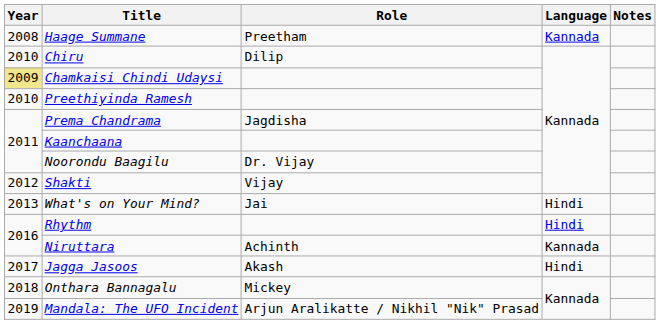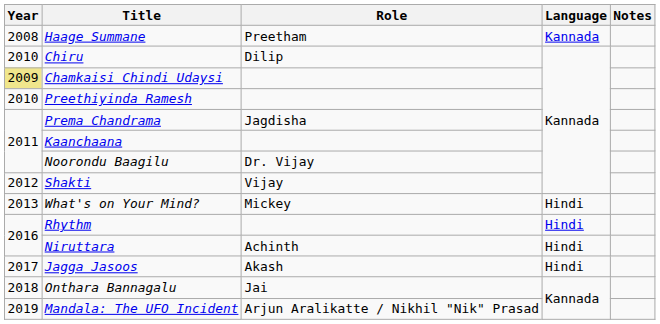 <table class="wikitable">
 <tr>
 <th>Year</th>
 <th>Title</th>
 <th>Role</th>
 <th>Language</th>
 <th>Notes</th>
 </tr>
 <tr>
 <td>2008</td>
 <td><em><a href='#'>Haage Summane</a></em></td>
 <td>Preetham</td>
 <td><a href='#'>Kannada</a></td>
 <td></td>
 </tr>
 <tr>
 <td>2010</td>
 <td><em><a href='#'>Chiru</a></em></td>
 <td>Dilip</td>
 <td rowspan="7">Kannada</td>
 <td></td>
 </tr>
 <tr>
 <td style="background: khaki;">2009</td>
 <td><em><a href='#'>Chamkaisi Chindi Udaysi</a></em></td>
 <td></td>
 </tr>
 <tr>
 <td>2010</td>
 <td><em><a href='#'>Preethiyinda Ramesh</a></em></td>
 <td></td>
 <td></td>
 </tr>
 <tr>
 <td rowspan="3">2011</td>
 <td><em><a href='#'>Prema Chandrama</a></em></td>
 <td>Jagdisha</td>
 <td></td>
 </tr>
 <tr>
 <td><em><a href='#'>Kaanchaana</a></em></td>
 <td></td>
 <td></td>
 </tr>
 <tr>
 <td><em>Noorondu Baagilu</em></td>
 <td>Dr. Vijay</td>
 <td></td>
 </tr>
 <tr>
 <td>2012</td>
 <td><em><a href='#'>Shakti</a></em></td>
 <td>Vijay</td>
 </tr>
 <tr>
 <td>2013</td>
 <td><em>What's on Your Mind?</em></td>
-<td>Jai</td>
+<td>Mickey</td>
 <td>Hindi</td>
 <td></td>
 </tr>
 <tr>
 <td rowspan="2">2016</td>
 <td><em><a href='#'>Rhythm</a></em></td>
 <td></td>
 <td><a href='#'>Hindi</a></td>
 <td></td>
 </tr>
 <tr>
 <td><em><a href='#'>Niruttara</a></em></td>
 <td>Achinth</td>
-<td>Kannada</td>
+<td>Hindi</td>
 <td></td>
 </tr>
 <tr>
 <td>2017</td>
 <td><em><a href='#'>Jagga Jasoos</a></em></td>
 <td>Akash</td>
 <td>Hindi</td>
 <td></td>
 </tr>
 <tr>
 <td>2018</td>
 <td><em>Onthara Bannagalu</em></td>
-<td>Mickey</td>
+<td>Jai</td>
 <td rowspan="2">Kannada</td>
 <td></td>
 </tr>
 <tr>
 <td>2019</td>
 <td><em><a href='#'>Mandala: The UFO Incident</a></em></td>
 <td>Arjun Aralikatte / Nikhil "Nik" Prasad</td>
 <td></td>
 </tr>
 </table>
